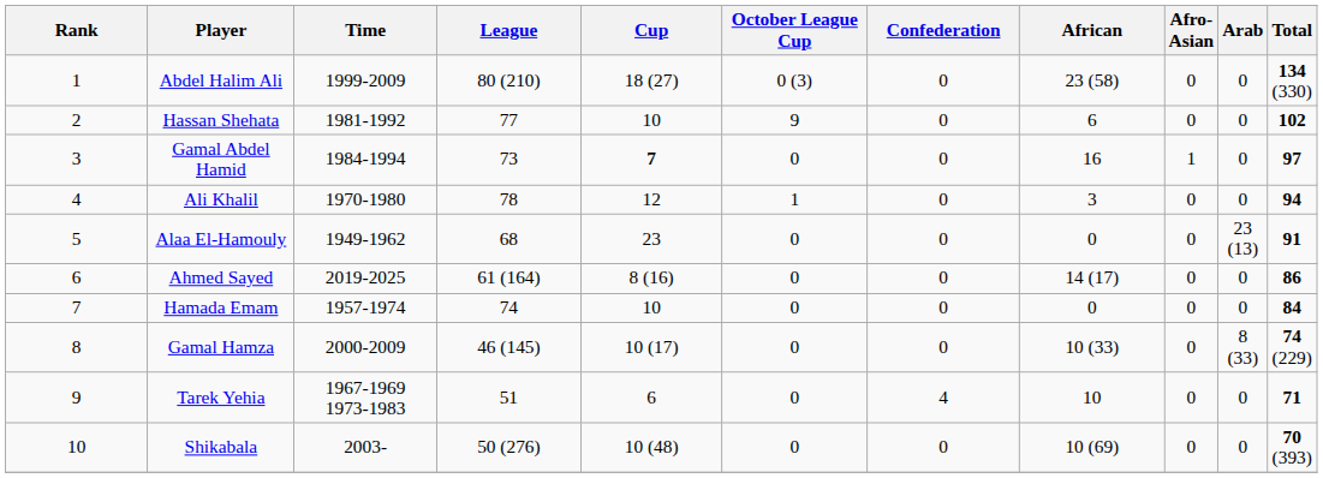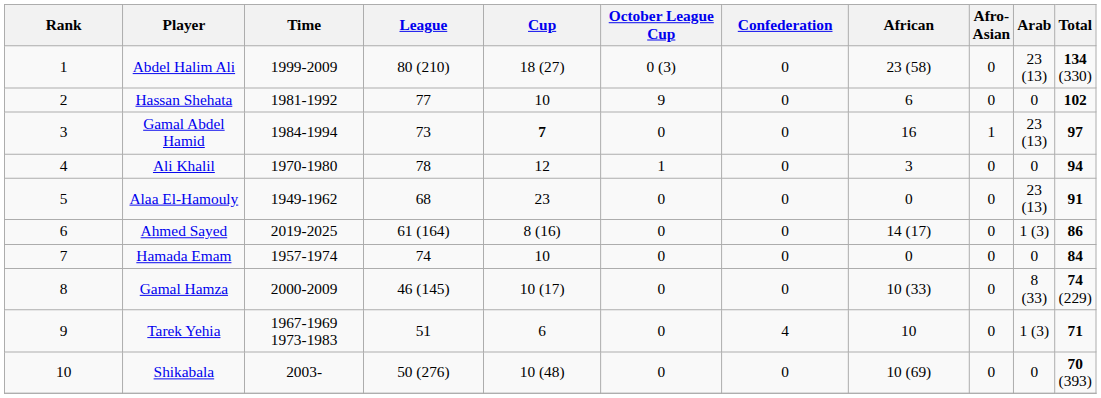 <table class="wikitable sortable" style="text-align: center;" width=90%;>
 <tr>
 <th width=12%>Rank</th>
 <th width=12%>Player</th>
 <th width=12%>Time</th>
 <th width=12%><a href='#'>League</a></th>
 <th width=12%><a href='#'>Cup</a></th>
 <th width=12%><a href='#'>October League Cup</a></th>
 <th width=12%><a href='#'>Confederation</a></th>
 <th width=12%>African</th>
 <th width=12%>Afro-Asian</th>
 <th width=12%>Arab</th>
 <th width=16%>Total</th>
 </tr>
 <tr>
 <td>1</td>
 <td><a href='#'>Abdel Halim Ali</a></td>
 <td>1999-2009</td>
 <td>80 (210)</td>
 <td>18 (27)</td>
 <td>0 (3)</td>
 <td>0</td>
 <td>23 (58)</td>
 <td>0</td>
-<td>0</td>
+<td>23 (13)</td>
 <td><strong>134</strong> (330)</td>
 </tr>
 <tr>
 <td>2</td>
 <td><a href='#'>Hassan Shehata</a></td>
 <td>1981-1992</td>
 <td>77</td>
 <td>10</td>
 <td>9</td>
 <td>0</td>
 <td>6</td>
 <td>0</td>
 <td>0</td>
 <td><strong>102</strong></td>
 </tr>
 <tr>
 <td>3</td>
 <td><a href='#'>Gamal Abdel Hamid</a></td>
 <td>1984-1994</td>
 <td>73</td>
 <td><strong>7</strong></td>
 <td>0</td>
 <td>0</td>
 <td>16</td>
 <td>1</td>
-<td>0</td>
+<td>23 (13)</td>
 <td><strong>97</strong></td>
 </tr>
 <tr>
 <td>4</td>
 <td><a href='#'>Ali Khalil</a></td>
 <td>1970-1980</td>
 <td>78</td>
 <td>12</td>
 <td>1</td>
 <td>0</td>
 <td>3</td>
 <td>0</td>
 <td>0</td>
 <td><strong>94</strong></td>
 </tr>
 <tr>
 <td>5</td>
 <td><a href='#'>Alaa El-Hamouly</a></td>
 <td>1949-1962</td>
 <td>68</td>
 <td>23</td>
 <td>0</td>
 <td>0</td>
 <td>0</td>
 <td>0</td>
 <td>23 (13)</td>
 <td><strong>91</strong></td>
 </tr>
 <tr>
 <td>6</td>
 <td><a href='#'>Ahmed Sayed</a></td>
 <td>2019-2025</td>
 <td>61 (164)</td>
 <td>8 (16)</td>
 <td>0</td>
 <td>0</td>
 <td>14 (17)</td>
 <td>0</td>
-<td>0</td>
+<td>1 (3)</td>
 <td><strong>86</strong></td>
 </tr>
 <tr>
 <td>7</td>
 <td><a href='#'>Hamada Emam</a></td>
 <td>1957-1974</td>
 <td>74</td>
 <td>10</td>
 <td>0</td>
 <td>0</td>
 <td>0</td>
 <td>0</td>
 <td>0</td>
 <td><strong>84</strong></td>
 </tr>
 <tr>
 <td>8</td>
 <td><a href='#'>Gamal Hamza</a></td>
 <td>2000-2009</td>
 <td>46 (145)</td>
 <td>10 (17)</td>
 <td>0</td>
 <td>0</td>
 <td>10 (33)</td>
 <td>0</td>
 <td>8 (33)</td>
 <td><strong>74</strong> (229)</td>
 </tr>
 <tr>
 <td>9</td>
 <td><a href='#'>Tarek Yehia</a></td>
 <td>1967-1969<br>1973-1983</td>
 <td>51</td>
 <td>6</td>
 <td>0</td>
 <td>4</td>
 <td>10</td>
 <td>0</td>
-<td>0</td>
+<td>1 (3)</td>
 <td><strong>71</strong></td>
 </tr>
 <tr>
 <td>10</td>
 <td><a href='#'>Shikabala</a></td>
 <td>2003-</td>
 <td>50 (276)</td>
 <td>10 (48)</td>
 <td>0</td>
 <td>0</td>
 <td>10 (69)</td>
 <td>0</td>
 <td>0</td>
 <td><strong>70</strong> (393)</td>
 </tr>
 <tr>
 </tr>
 </table>
